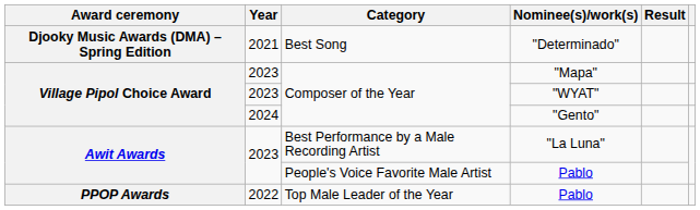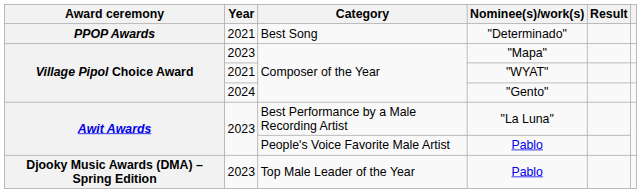 <table class="wikitable sortable plainrowheaders" style="width: 65%;">
 <tr>
 <th scope="col">Award ceremony</th>
 <th scope="col">Year</th>
 <th scope="col">Category</th>
 <th scope="col">Nominee(s)/work(s)</th>
 <th scope="col">Result</th>
 <th scope="col" class="unsortable"></th>
 </tr>
 <tr>
-<th scope="row" align="center">Djooky Music Awards (DMA) – Spring Edition</th>
+<th rowspan="1" scope="row" align="center"><em>PPOP Awards</em></th>
 <td align="center">2021</td>
 <td scope="row">Best Song</td>
 <td scope="row" align="center">"Determinado"</td>
 <td></td>
 <td align="center"></td>
 </tr>
 <tr>
 <th scope="row" rowspan="3" align="center"><em>Village Pipol</em> Choice Award</th>
 <td align="center">2023</td>
 <td scope="row" rowspan="3">Composer of the Year</td>
 <td scope="row" align="center">"Mapa"</td>
 <td></td>
 <td align="center"></td>
 </tr>
 <tr>
-<td align="center">2023</td>
+<td align="center">2021</td>
 <td scope="row" align="center">"WYAT"</td>
 <td></td>
 <td align="center"></td>
 </tr>
 <tr>
 <td align="center">2024</td>
 <td scope="row" align="center">"Gento"</td>
 <td></td>
 <td align="center"></td>
 </tr>
 <tr>
 <th rowspan="2" scope="row"><em><a href='#'>Awit Awards</a></em></th>
 <td rowspan="2" align="center">2023</td>
 <td scope="row">Best Performance by a Male Recording Artist</td>
 <td scope="row" align="center">"La Luna"</td>
 <td></td>
 <td rowspan="2" align="center"></td>
 </tr>
 <tr>
 <td scope="row">People's Voice Favorite Male Artist</td>
 <td scope="row" align="center"><a href='#'>Pablo</a></td>
 <td></td>
 </tr>
 <tr>
-<th rowspan="1" scope="row" align="center"><em>PPOP Awards</em></th>
-<td rowspan="1" align="center">2022</td>
+<th scope="row" align="center">Djooky Music Awards (DMA) – Spring Edition</th>
+<td rowspan="1" align="center">2023</td>
 <td>Top Male Leader of the Year</td>
 <td align="center"><a href='#'>Pablo</a></td>
 <td></td>
 <td rowspan="1" align="center"></td>
 </tr>
 </table>
